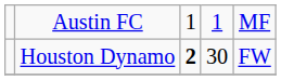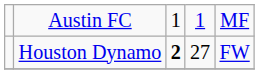 <table class="wikitable" style="text-align:center;">
 <tr>
 <td></td>
 <td><a href='#'>Austin FC</a></td>
 <td>1</td>
 <td><a href='#'>1</a></td>
 <td><a href='#'>MF</a></td>
 </tr>
 <tr>
 <td></td>
 <td><a href='#'>Houston Dynamo</a></td>
 <td><strong>2</strong></td>
-<td>30</td>
+<td>27</td>
 <td><a href='#'>FW</a></td>
 </tr>
 <tr>
 </tr>
 </table>
